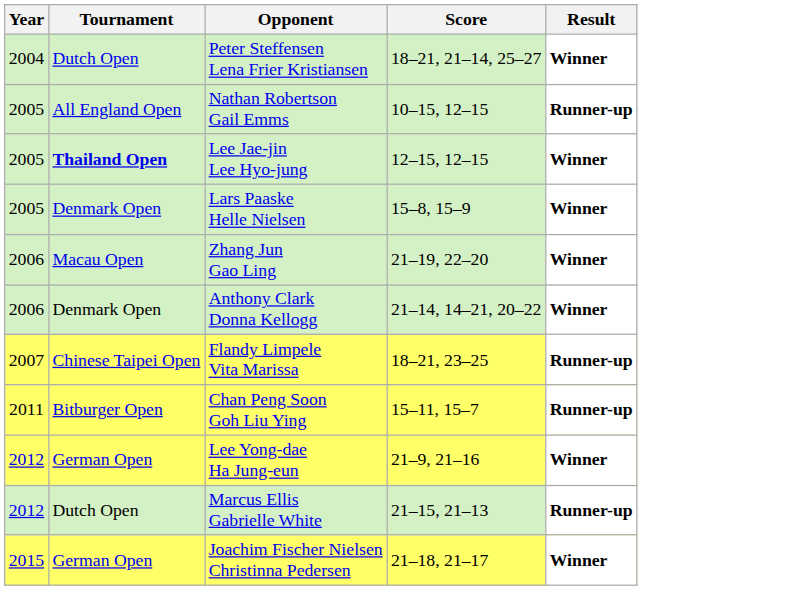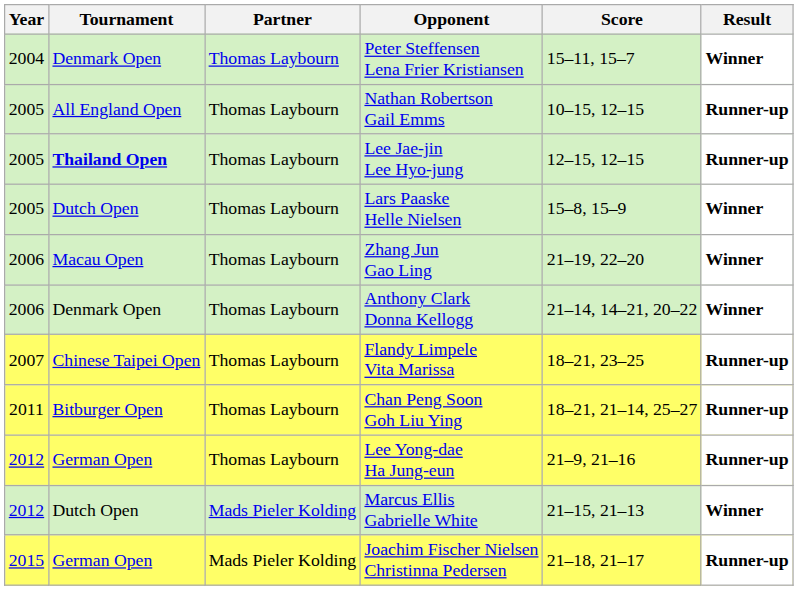 <table class="sortable wikitable" style="font-size: 90%;">
 <tr>
 <th>Year</th>
 <th>Tournament</th>
+<th>Partner</th>
 <th>Opponent</th>
 <th>Score</th>
 <th>Result</th>
 </tr>
 <tr style="background:#D4F1C5">
 <td align="center">2004</td>
-<td align="left"><a href='#'>Dutch Open</a></td>
+<td align="left"><a href='#'>Denmark Open</a></td>
+<td align="left"> <a href='#'>Thomas Laybourn</a></td>
 <td align="left"> <a href='#'>Peter Steffensen</a> <br>  <a href='#'>Lena Frier Kristiansen</a></td>
-<td align="left">18–21, 21–14, 25–27</td>
+<td align="left">15–11, 15–7</td>
 <td style="text-align:left; background:white"> <strong>Winner</strong></td>
 </tr>
 <tr style="background:#D4F1C5">
 <td align="center">2005</td>
 <td align="left"><a href='#'>All England Open</a></td>
+<td align="left"> Thomas Laybourn</td>
 <td align="left"> <a href='#'>Nathan Robertson</a> <br>  <a href='#'>Gail Emms</a></td>
 <td align="left">10–15, 12–15</td>
 <td style="text-align:left; background:white"> <strong>Runner-up</strong></td>
 </tr>
 <tr style="background:#D4F1C5">
 <td align="center">2005</td>
 <td align="left"><strong><a href='#'>Thailand Open</a></strong></td>
+<td align="left"> Thomas Laybourn</td>
 <td align="left"> <a href='#'>Lee Jae-jin</a> <br>  <a href='#'>Lee Hyo-jung</a></td>
 <td align="left">12–15, 12–15</td>
-<td style="text-align:left; background:white"> <strong>Winner</strong></td>
+<td style="text-align:left; background:white"> <strong>Runner-up</strong></td>
 </tr>
 <tr style="background:#D4F1C5">
 <td align="center">2005</td>
-<td align="left"><a href='#'>Denmark Open</a></td>
+<td align="left"><a href='#'>Dutch Open</a></td>
+<td align="left"> Thomas Laybourn</td>
 <td align="left"> <a href='#'>Lars Paaske</a> <br>  <a href='#'>Helle Nielsen</a></td>
 <td align="left">15–8, 15–9</td>
 <td style="text-align:left; background:white"> <strong>Winner</strong></td>
 </tr>
 <tr style="background:#D4F1C5">
 <td align="center">2006</td>
 <td align="left"><a href='#'>Macau Open</a></td>
+<td align="left"> Thomas Laybourn</td>
 <td align="left"> <a href='#'>Zhang Jun</a> <br>  <a href='#'>Gao Ling</a></td>
 <td align="left">21–19, 22–20</td>
 <td style="text-align:left; background:white"> <strong>Winner</strong></td>
 </tr>
 <tr style="background:#D4F1C5">
 <td align="center">2006</td>
 <td align="left">Denmark Open</td>
+<td align="left"> Thomas Laybourn</td>
 <td align="left"> <a href='#'>Anthony Clark</a> <br>  <a href='#'>Donna Kellogg</a></td>
 <td align="left">21–14, 14–21, 20–22</td>
 <td style="text-align:left; background:white"> <strong>Winner</strong></td>
 </tr>
 <tr style="background:#FFFF67">
 <td align="center">2007</td>
 <td align="left"><a href='#'>Chinese Taipei Open</a></td>
+<td align="left"> Thomas Laybourn</td>
 <td align="left"> <a href='#'>Flandy Limpele</a> <br>  <a href='#'>Vita Marissa</a></td>
 <td align="left">18–21, 23–25</td>
 <td style="text-align:left; background:white"> <strong>Runner-up</strong></td>
 </tr>
 <tr style="background:#FFFF67">
 <td align="center">2011</td>
 <td align="left"><a href='#'>Bitburger Open</a></td>
+<td align="left"> Thomas Laybourn</td>
 <td align="left"> <a href='#'>Chan Peng Soon</a> <br>  <a href='#'>Goh Liu Ying</a></td>
-<td align="left">15–11, 15–7</td>
+<td align="left">18–21, 21–14, 25–27</td>
 <td style="text-align:left; background:white"> <strong>Runner-up</strong></td>
 </tr>
 <tr style="background:#FFFF67">
 <td align="center"><a href='#'>2012</a></td>
 <td align="left"><a href='#'>German Open</a></td>
+<td align="left"> Thomas Laybourn</td>
 <td align="left"> <a href='#'>Lee Yong-dae</a> <br>  <a href='#'>Ha Jung-eun</a></td>
 <td align="left">21–9, 21–16</td>
-<td style="text-align:left; background:white"> <strong>Winner</strong></td>
+<td style="text-align:left; background:white"> <strong>Runner-up</strong></td>
 </tr>
 <tr style="background:#D4F1C5">
 <td align="center"><a href='#'>2012</a></td>
 <td align="left">Dutch Open</td>
+<td align="left"> <a href='#'>Mads Pieler Kolding</a></td>
 <td align="left"> <a href='#'>Marcus Ellis</a> <br>  <a href='#'>Gabrielle White</a></td>
 <td align="left">21–15, 21–13</td>
-<td style="text-align:left; background:white"> <strong>Runner-up</strong></td>
+<td style="text-align:left; background:white"> <strong>Winner</strong></td>
 </tr>
 <tr style="background:#FFFF67">
 <td align="center"><a href='#'>2015</a></td>
 <td align="left"><a href='#'>German Open</a></td>
+<td align="left"> Mads Pieler Kolding</td>
 <td align="left"> <a href='#'>Joachim Fischer Nielsen</a> <br>  <a href='#'>Christinna Pedersen</a></td>
 <td align="left">21–18, 21–17</td>
-<td style="text-align:left; background:white"> <strong>Winner</strong></td>
+<td style="text-align:left; background:white"> <strong>Runner-up</strong></td>
 </tr>
 </table>
